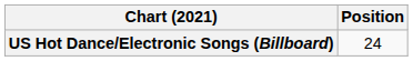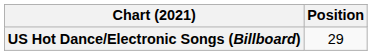 <table class="wikitable plainrowheaders" style="text-align:center">
 <tr>
 <th scope="col">Chart (2021)</th>
 <th scope="col">Position</th>
 </tr>
 <tr>
 <th scope="row">US Hot Dance/Electronic Songs (<em>Billboard</em>)</th>
-<td>24</td>
+<td>29</td>
 </tr>
 </table>
